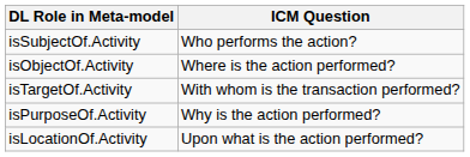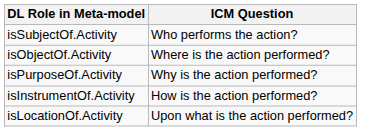 <table class="wikitable" align="center">
 <tr>
 <th>DL Role in Meta-model</th>
 <th>ICM Question</th>
 </tr>
 <tr>
 <td>isSubjectOf.Activity</td>
 <td>Who performs the action?</td>
 </tr>
 <tr>
 <td>isObjectOf.Activity</td>
 <td>Where is the action performed?</td>
 </tr>
 <tr>
-<td>isTargetOf.Activity</td>
-<td>With whom is the transaction performed?</td>
+<td>isPurposeOf.Activity</td>
+<td>Why is the action performed?</td>
 </tr>
 <tr>
-<td>isPurposeOf.Activity</td>
-<td>Why is the action performed?</td>
+<td>isInstrumentOf.Activity</td>
+<td>How is the action performed?</td>
 </tr>
 <tr>
 <td>isLocationOf.Activity</td>
 <td>Upon what is the action performed?</td>
 </tr>
 </table>
